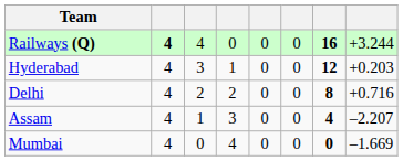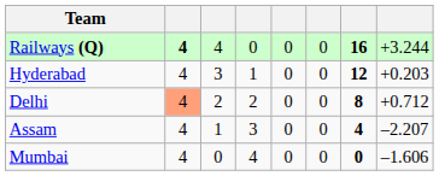 <table class="wikitable" style="text-align:center">
 <tr>
 <th style="width:140px;">Team</th>
 <th style="width:25px;"></th>
 <th style="width:25px;"></th>
 <th style="width:25px;"></th>
 <th style="width:25px;"></th>
 <th style="width:25px;"></th>
 <th style="width:25px;"></th>
 <th style="width:40px;"></th>
 </tr>
 <tr style="background:#cfc;">
 <td style="text-align:left"><a href='#'>Railways</a> <strong>(Q)</strong></td>
 <td><strong>4</strong></td>
 <td>4</td>
 <td>0</td>
 <td>0</td>
 <td>0</td>
 <td><strong>16</strong></td>
 <td>+3.244</td>
 </tr>
 <tr>
 <td style="text-align:left"><a href='#'>Hyderabad</a></td>
 <td>4</td>
 <td>3</td>
 <td>1</td>
 <td>0</td>
 <td>0</td>
 <td><strong>12</strong></td>
 <td>+0.203</td>
 </tr>
 <tr>
 <td style="text-align:left"><a href='#'>Delhi</a></td>
-<td>4</td>
+<td style="background: lightsalmon;">4</td>
 <td>2</td>
 <td>2</td>
 <td>0</td>
 <td>0</td>
 <td><strong>8</strong></td>
-<td>+0.716</td>
+<td>+0.712</td>
 </tr>
 <tr>
 <td style="text-align:left"><a href='#'>Assam</a></td>
 <td>4</td>
 <td>1</td>
 <td>3</td>
 <td>0</td>
 <td>0</td>
 <td><strong>4</strong></td>
 <td>–2.207</td>
 </tr>
 <tr>
 <td style="text-align:left"><a href='#'>Mumbai</a></td>
 <td>4</td>
 <td>0</td>
 <td>4</td>
 <td>0</td>
 <td>0</td>
 <td><strong>0</strong></td>
-<td>–1.669</td>
+<td>–1.606</td>
 </tr>
 </table>
